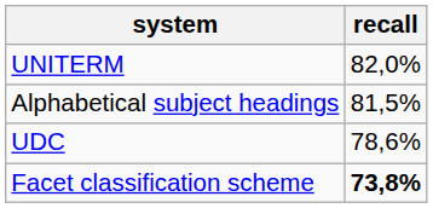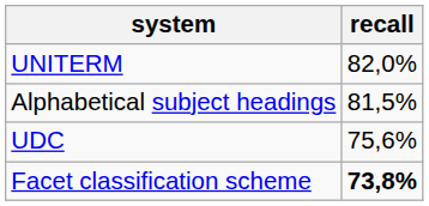 <table class="wikitable">
 <tr>
 <th>system</th>
 <th>recall</th>
 </tr>
 <tr>
 <td><a href='#'>UNITERM</a></td>
 <td>82,0%</td>
 </tr>
 <tr>
 <td>Alphabetical <a href='#'>subject headings</a></td>
 <td>81,5%</td>
 </tr>
 <tr>
 <td><a href='#'>UDC</a></td>
-<td>78,6%</td>
+<td>75,6%</td>
 </tr>
 <tr>
 <td><a href='#'>Facet classification scheme</a></td>
 <td><strong>73,8%</strong></td>
 </tr>
 </table>
